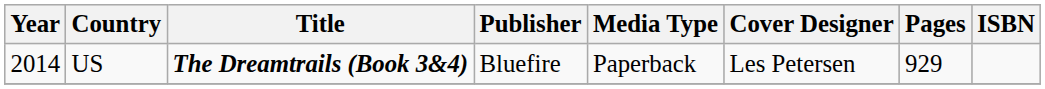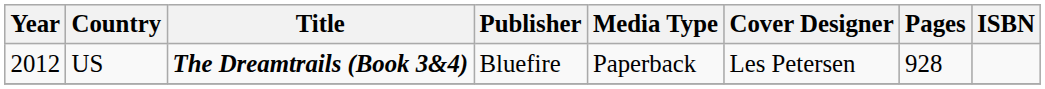 <table class="wikitable">
 <tr>
 <th>Year</th>
 <th>Country</th>
 <th>Title</th>
 <th>Publisher</th>
 <th>Media Type</th>
 <th>Cover Designer</th>
 <th>Pages</th>
 <th>ISBN</th>
 </tr>
 <tr>
-<td rowspan="1">2014</td>
+<td rowspan="1">2012</td>
 <td>US</td>
 <td><strong><em>The Dreamtrails (Book 3&4)</em></strong></td>
 <td>Bluefire</td>
 <td>Paperback</td>
 <td>Les Petersen</td>
-<td>929</td>
+<td>928</td>
 <td></td>
 </tr>
 <tr>
 </tr>
 </table>
